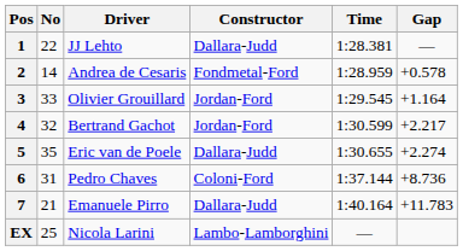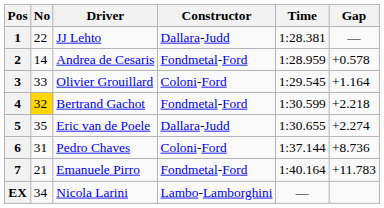 <table class="wikitable sortable" style="font-size: 95%;">
 <tr>
 <th>Pos</th>
 <th>No</th>
 <th>Driver</th>
 <th>Constructor</th>
 <th>Time</th>
 <th>Gap</th>
 </tr>
 <tr>
 <th>1</th>
 <td>22</td>
 <td data-sort-value="leh"> <a href='#'>JJ Lehto</a></td>
 <td><a href='#'>Dallara</a>-<a href='#'>Judd</a></td>
 <td>1:28.381</td>
 <td align="center">—</td>
 </tr>
 <tr>
 <th>2</th>
 <td>14</td>
 <td data-sort-value="de c"> <a href='#'>Andrea de Cesaris</a></td>
 <td><a href='#'>Fondmetal</a>-<a href='#'>Ford</a></td>
 <td>1:28.959</td>
 <td>+0.578</td>
 </tr>
 <tr>
 <th>3</th>
 <td>33</td>
 <td data-sort-value="gro"> <a href='#'>Olivier Grouillard</a></td>
-<td><a href='#'>Jordan</a>-<a href='#'>Ford</a></td>
+<td><a href='#'>Coloni</a>-<a href='#'>Ford</a></td>
 <td>1:29.545</td>
 <td>+1.164</td>
 </tr>
 <tr>
 <th>4</th>
-<td>32</td>
+<td style="background: gold;">32</td>
 <td data-sort-value="gac"> <a href='#'>Bertrand Gachot</a></td>
-<td><a href='#'>Jordan</a>-<a href='#'>Ford</a></td>
+<td><a href='#'>Fondmetal</a>-<a href='#'>Ford</a></td>
 <td>1:30.599</td>
-<td>+2.217</td>
+<td>+2.218</td>
 </tr>
 <tr>
 <th>5</th>
 <td>35</td>
 <td data-sort-value="vdp"> <a href='#'>Eric van de Poele</a></td>
 <td><a href='#'>Dallara</a>-<a href='#'>Judd</a></td>
 <td>1:30.655</td>
 <td>+2.274</td>
 </tr>
 <tr>
 <th>6</th>
 <td>31</td>
 <td data-sort-value="cha"> <a href='#'>Pedro Chaves</a></td>
 <td><a href='#'>Coloni</a>-<a href='#'>Ford</a></td>
 <td>1:37.144</td>
 <td>+8.736</td>
 </tr>
 <tr>
 <th>7</th>
 <td>21</td>
 <td data-sort-value="pir"> <a href='#'>Emanuele Pirro</a></td>
-<td><a href='#'>Dallara</a>-<a href='#'>Judd</a></td>
+<td><a href='#'>Fondmetal</a>-<a href='#'>Ford</a></td>
 <td>1:40.164</td>
 <td>+11.783</td>
 </tr>
 <tr>
 <th>EX</th>
-<td>25</td>
+<td>34</td>
 <td data-sort-value="lar"> <a href='#'>Nicola Larini</a></td>
 <td><a href='#'>Lambo</a>-<a href='#'>Lamborghini</a></td>
 <td align="center">—</td>
 <td></td>
 </tr>
 </table>
